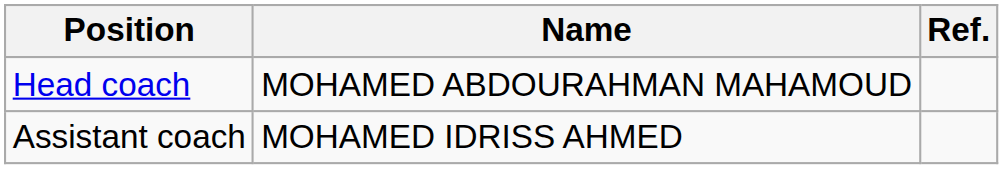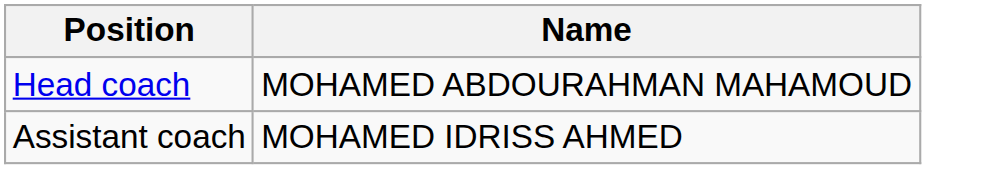 <table class="wikitable">
 <tr>
 <th>Position</th>
 <th>Name</th>
-<th>Ref.</th>
 </tr>
 <tr>
 <td><a href='#'>Head coach</a></td>
 <td>   MOHAMED ABDOURAHMAN MAHAMOUD</td>
-<td></td>
 </tr>
 <tr>
 <td>Assistant coach</td>
 <td> MOHAMED IDRISS AHMED</td>
-<td><br></td>
 </tr>
 </table>
